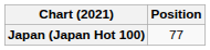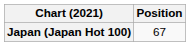 <table class="wikitable plainrowheaders" style="text-align:center">
 <tr>
 <th scope="col">Chart (2021)</th>
 <th scope="col">Position</th>
 </tr>
 <tr>
 <th scope="row">Japan (Japan Hot 100)</th>
-<td>77</td>
+<td>67</td>
 </tr>
 </table>
